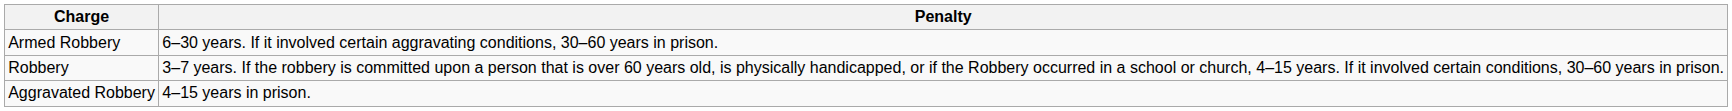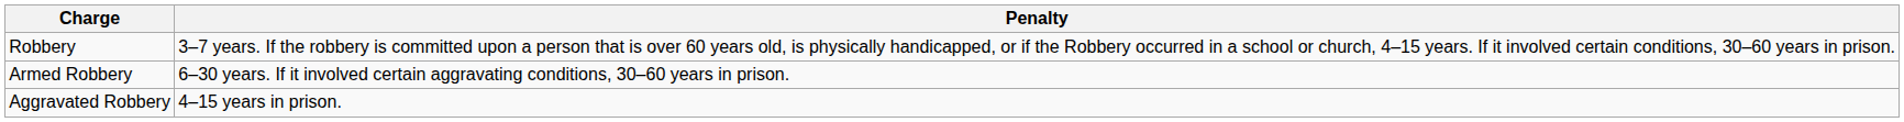 <table class="wikitable">
 <tr>
 <th>Charge</th>
 <th>Penalty</th>
 </tr>
 <tr>
+<td>Robbery</td>
+<td>3–7 years. If the robbery is committed upon a person that is over 60 years old, is physically handicapped, or if the Robbery occurred in a school or church, 4–15 years. If it involved certain conditions, 30–60 years in prison.</td>
+</tr>
+<tr>
 <td>Armed Robbery</td>
 <td>6–30 years. If it involved certain aggravating conditions, 30–60 years in prison.</td>
-</tr>
-<tr>
-<td>Robbery</td>
-<td>3–7 years. If the robbery is committed upon a person that is over 60 years old, is physically handicapped, or if the Robbery occurred in a school or church, 4–15 years. If it involved certain conditions, 30–60 years in prison.</td>
 </tr>
 <tr>
 <td>Aggravated Robbery</td>
 <td>4–15 years in prison.</td>
 </tr>
 <tr>
 </tr>
 </table>
